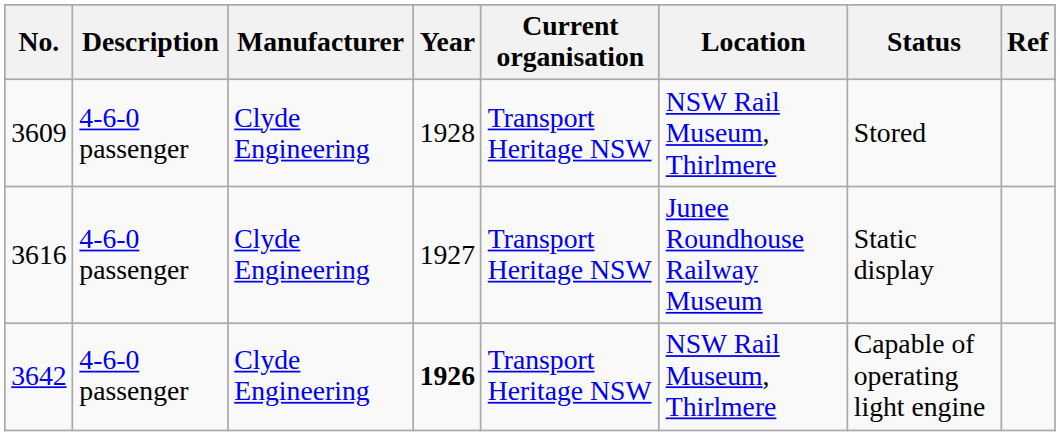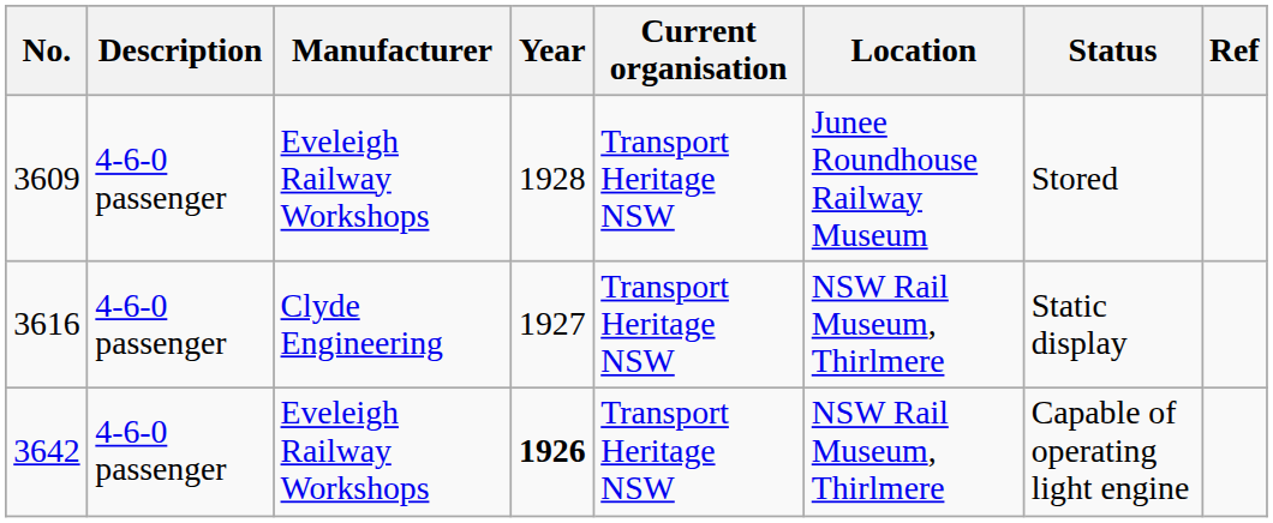 <table class="wikitable">
 <tr>
 <th>No.</th>
 <th>Description</th>
 <th>Manufacturer</th>
 <th>Year</th>
 <th>Current organisation</th>
 <th>Location</th>
 <th>Status</th>
 <th>Ref</th>
 </tr>
 <tr>
 <td>3609</td>
 <td><a href='#'>4-6-0</a> passenger</td>
-<td><a href='#'>Clyde Engineering</a></td>
+<td><a href='#'>Eveleigh Railway Workshops</a></td>
 <td>1928</td>
 <td><a href='#'>Transport Heritage NSW</a></td>
-<td><a href='#'>NSW Rail Museum</a>, <a href='#'>Thirlmere</a></td>
+<td><a href='#'>Junee Roundhouse Railway Museum</a></td>
 <td>Stored</td>
 <td></td>
 </tr>
 <tr>
 <td>3616</td>
 <td><a href='#'>4-6-0</a> passenger</td>
 <td><a href='#'>Clyde Engineering</a></td>
 <td>1927</td>
 <td><a href='#'>Transport Heritage NSW</a></td>
-<td><a href='#'>Junee Roundhouse Railway Museum</a></td>
+<td><a href='#'>NSW Rail Museum</a>, <a href='#'>Thirlmere</a></td>
 <td>Static display</td>
 <td></td>
 </tr>
 <tr>
 <td><a href='#'>3642</a></td>
 <td><a href='#'>4-6-0</a> passenger</td>
-<td><a href='#'>Clyde Engineering</a></td>
+<td><a href='#'>Eveleigh Railway Workshops</a></td>
 <td><strong>1926</strong></td>
 <td><a href='#'>Transport Heritage NSW</a></td>
 <td><a href='#'>NSW Rail Museum</a>, <a href='#'>Thirlmere</a></td>
 <td>Capable of operating light engine</td>
 <td></td>
 </tr>
 </table>
